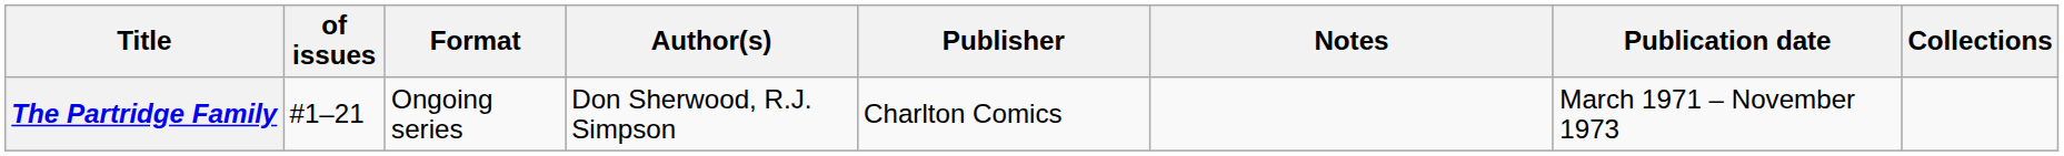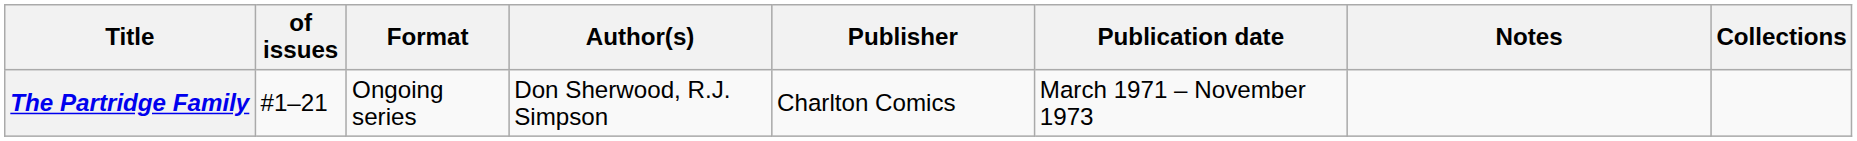 <table class="wikitable">
 <tr>
 <th>Title</th>
 <th style="width:40pt"> of issues</th>
 <th style="width:75pt">Format</th>
 <th style="width:125pt">Author(s)</th>
 <th style="width:125pt">Publisher</th>
+<th style="width:150pt">Publication date</th>
 <th style="width:175pt">Notes</th>
-<th style="width:150pt">Publication date</th>
 <th>Collections</th>
 </tr>
 <tr>
 <th><em><a href='#'>The Partridge Family</a></em></th>
 <td>#1–21</td>
 <td>Ongoing series</td>
 <td>Don Sherwood, R.J. Simpson</td>
 <td>Charlton Comics</td>
+<td>March 1971 – November 1973</td>
 <td></td>
-<td>March 1971 – November 1973</td>
 <td></td>
 </tr>
 </table>
